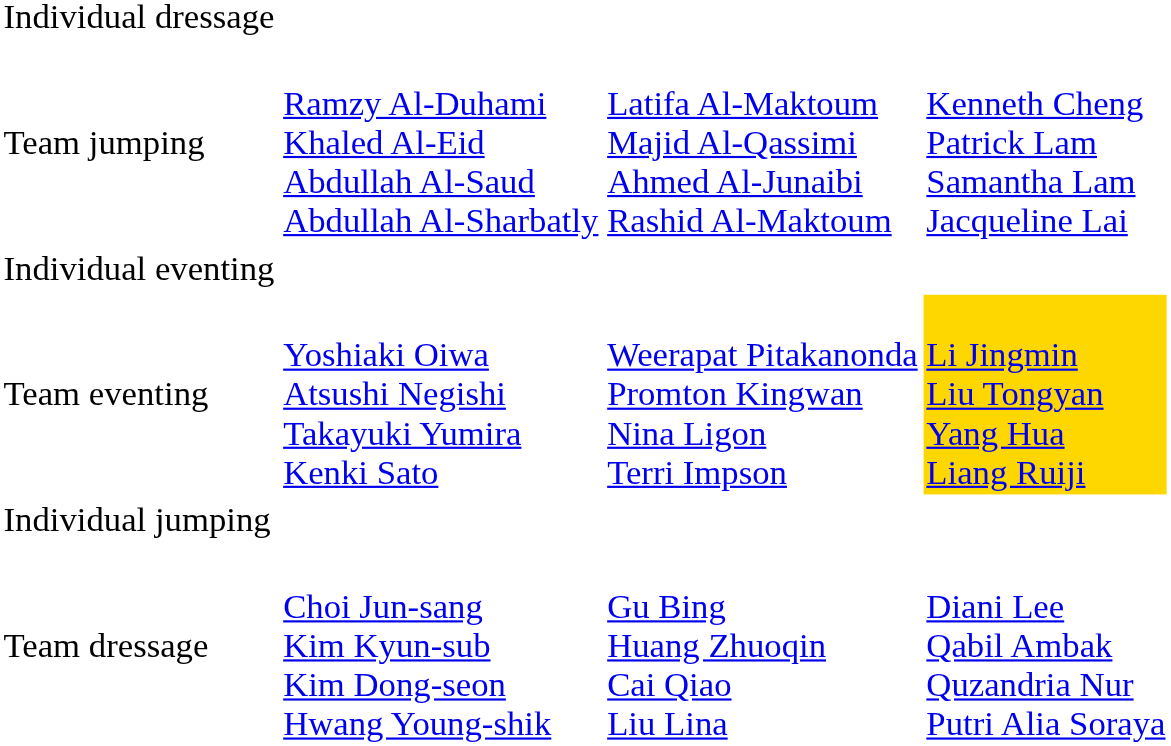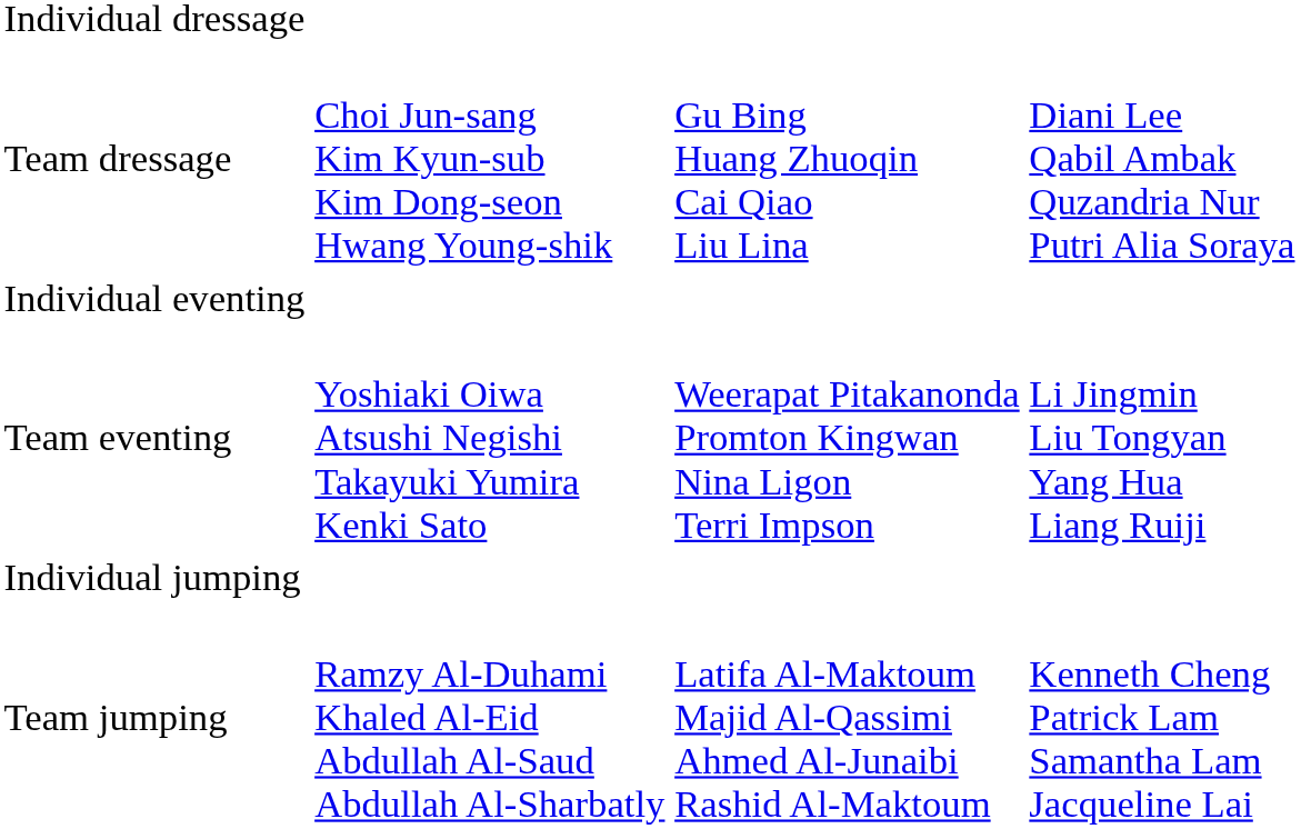 <table>
 <tr>
 <td>Individual dressage<br></td>
 <td></td>
 <td></td>
 <td></td>
 </tr>
 <tr>
-<td>Team jumping<br></td>
-<td><br><a href='#'>Ramzy Al-Duhami</a><br><a href='#'>Khaled Al-Eid</a><br><a href='#'>Abdullah Al-Saud</a><br><a href='#'>Abdullah Al-Sharbatly</a></td>
-<td><br><a href='#'>Latifa Al-Maktoum</a><br><a href='#'>Majid Al-Qassimi</a><br><a href='#'>Ahmed Al-Junaibi</a><br><a href='#'>Rashid Al-Maktoum</a></td>
-<td><br><a href='#'>Kenneth Cheng</a><br><a href='#'>Patrick Lam</a><br><a href='#'>Samantha Lam</a><br><a href='#'>Jacqueline Lai</a></td>
+<td>Team dressage<br></td>
+<td><br><a href='#'>Choi Jun-sang</a><br><a href='#'>Kim Kyun-sub</a><br><a href='#'>Kim Dong-seon</a><br><a href='#'>Hwang Young-shik</a></td>
+<td><br><a href='#'>Gu Bing</a><br><a href='#'>Huang Zhuoqin</a><br><a href='#'>Cai Qiao</a><br><a href='#'>Liu Lina</a></td>
+<td><br><a href='#'>Diani Lee</a><br><a href='#'>Qabil Ambak</a><br><a href='#'>Quzandria Nur</a><br><a href='#'>Putri Alia Soraya</a></td>
 </tr>
 <tr>
 <td>Individual eventing<br></td>
 <td></td>
 <td></td>
 <td></td>
 </tr>
 <tr>
 <td>Team eventing<br></td>
 <td><br><a href='#'>Yoshiaki Oiwa</a><br><a href='#'>Atsushi Negishi</a><br><a href='#'>Takayuki Yumira</a><br><a href='#'>Kenki Sato</a></td>
 <td><br><a href='#'>Weerapat Pitakanonda</a><br><a href='#'>Promton Kingwan</a><br><a href='#'>Nina Ligon</a><br><a href='#'>Terri Impson</a></td>
-<td style="background: gold;"><br><a href='#'>Li Jingmin</a><br><a href='#'>Liu Tongyan</a><br><a href='#'>Yang Hua</a><br><a href='#'>Liang Ruiji</a></td>
+<td><br><a href='#'>Li Jingmin</a><br><a href='#'>Liu Tongyan</a><br><a href='#'>Yang Hua</a><br><a href='#'>Liang Ruiji</a></td>
 </tr>
 <tr>
 <td>Individual jumping<br></td>
 <td></td>
 <td></td>
 <td></td>
 </tr>
 <tr>
-<td>Team dressage<br></td>
-<td><br><a href='#'>Choi Jun-sang</a><br><a href='#'>Kim Kyun-sub</a><br><a href='#'>Kim Dong-seon</a><br><a href='#'>Hwang Young-shik</a></td>
-<td><br><a href='#'>Gu Bing</a><br><a href='#'>Huang Zhuoqin</a><br><a href='#'>Cai Qiao</a><br><a href='#'>Liu Lina</a></td>
-<td><br><a href='#'>Diani Lee</a><br><a href='#'>Qabil Ambak</a><br><a href='#'>Quzandria Nur</a><br><a href='#'>Putri Alia Soraya</a></td>
+<td>Team jumping<br></td>
+<td><br><a href='#'>Ramzy Al-Duhami</a><br><a href='#'>Khaled Al-Eid</a><br><a href='#'>Abdullah Al-Saud</a><br><a href='#'>Abdullah Al-Sharbatly</a></td>
+<td><br><a href='#'>Latifa Al-Maktoum</a><br><a href='#'>Majid Al-Qassimi</a><br><a href='#'>Ahmed Al-Junaibi</a><br><a href='#'>Rashid Al-Maktoum</a></td>
+<td><br><a href='#'>Kenneth Cheng</a><br><a href='#'>Patrick Lam</a><br><a href='#'>Samantha Lam</a><br><a href='#'>Jacqueline Lai</a></td>
 </tr>
 </table>
